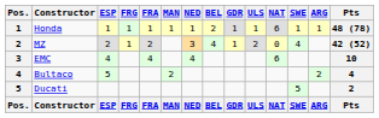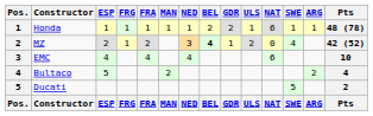 <table class="wikitable" style="font-size: 85%; text-align:center">
 <tr>
 <th>Pos.</th>
 <th>Constructor</th>
 <th><a href='#'>ESP</a><br></th>
 <th><a href='#'>FRG</a><br></th>
 <th><a href='#'>FRA</a><br></th>
 <th><a href='#'>MAN</a><br></th>
 <th><a href='#'>NED</a><br></th>
 <th><a href='#'>BEL</a><br></th>
 <th><a href='#'>GDR</a><br></th>
 <th><a href='#'>ULS</a><br></th>
 <th><a href='#'>NAT</a><br></th>
 <th><a href='#'>SWE</a><br></th>
 <th><a href='#'>ARG</a><br></th>
 <th>Pts</th>
 </tr>
 <tr>
 <th>1</th>
 <td align="left"> <a href='#'>Honda</a></td>
 <td style="background:#ffffbf;">1</td>
 <td style="background:#dfffdf;">1</td>
 <td style="background:#ffffbf;">1</td>
 <td style="background:#ffffbf;">1</td>
 <td style="background:#ffffbf;">1</td>
 <td style="background:#ffffbf;">2</td>
-<td style="background:#dfdfdf;">1</td>
+<td style="background:#dfdfdf;">2</td>
 <td style="background:#ffffbf;">1</td>
 <td style="background:#dfdfdf;">6</td>
 <td style="background:#ffffbf;">1</td>
 <td style="background:#ffffbf;">1</td>
 <th>48 (78)</th>
 </tr>
 <tr>
 <th>2</th>
 <td align="left"> <a href='#'>MZ</a></td>
 <td style="background:#dfdfdf;">2</td>
 <td style="background:#ffffbf;">1</td>
 <td style="background:#dfdfdf;">2</td>
 <td></td>
 <td style="background:#ffdf9f;">3</td>
-<td style="background:#dfffdf;">4</td>
+<td style="background:#dfffdf;"><strong>4</strong></td>
 <td style="background:#ffffbf;">1</td>
 <td style="background:#dfdfdf;">2</td>
 <td style="background:#ffffbf;">0</td>
 <td style="background:#dfffdf;">4</td>
 <td></td>
 <th>42 (52)</th>
 </tr>
 <tr>
 <th>3</th>
 <td align="left"> <a href='#'>EMC</a></td>
 <td style="background:#dfffdf;">4</td>
 <td></td>
 <td style="background:#dfffdf;">4</td>
 <td></td>
 <td style="background:#dfffdf;">4</td>
 <td></td>
 <td></td>
 <td></td>
 <td style="background:#dfffdf;">6</td>
 <td></td>
 <td></td>
 <th>10</th>
 </tr>
 <tr>
 <th>4</th>
 <td align="left"> <a href='#'>Bultaco</a></td>
 <td style="background:#dfffdf;">5</td>
 <td></td>
 <td></td>
 <td style="background:#dfffdf;">2</td>
 <td></td>
 <td></td>
 <td></td>
 <td></td>
 <td></td>
 <td></td>
 <td style="background:#dfffdf;">2</td>
 <th>4</th>
 </tr>
 <tr>
 <th>5</th>
 <td align="left"> <a href='#'>Ducati</a></td>
 <td></td>
 <td></td>
 <td></td>
 <td></td>
 <td></td>
 <td></td>
 <td></td>
 <td></td>
 <td></td>
 <td style="background:#dfffdf;">5</td>
 <td></td>
 <th>2</th>
 </tr>
 <tr>
 <th>Pos.</th>
 <th>Constructor</th>
 <th><a href='#'>ESP</a><br></th>
 <th><a href='#'>FRG</a><br></th>
 <th><a href='#'>FRA</a><br></th>
 <th><a href='#'>MAN</a><br></th>
 <th><a href='#'>NED</a><br></th>
 <th><a href='#'>BEL</a><br></th>
 <th><a href='#'>GDR</a><br></th>
 <th><a href='#'>ULS</a><br></th>
 <th><a href='#'>NAT</a><br></th>
 <th><a href='#'>SWE</a><br></th>
 <th><a href='#'>ARG</a><br></th>
 <th>Pts</th>
 </tr>
 </table>
